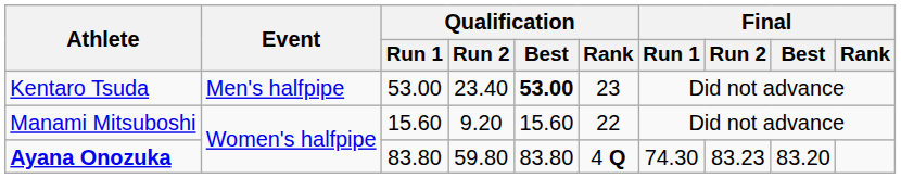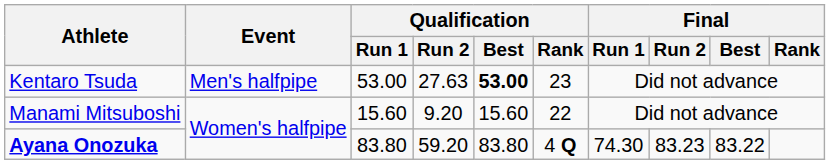 <table class="wikitable" style="font-size:90%">
 <tr>
 <th rowspan="2">Athlete</th>
 <th rowspan="2">Event</th>
 <th colspan="4">Qualification</th>
 <th colspan="4">Final</th>
 </tr>
 <tr style="font-size:95%">
 <th>Run 1</th>
 <th>Run 2</th>
 <th>Best</th>
 <th>Rank</th>
 <th>Run 1</th>
 <th>Run 2</th>
 <th>Best</th>
 <th>Rank</th>
 </tr>
 <tr align=center>
 <td align=left><a href='#'>Kentaro Tsuda</a></td>
 <td align=left><a href='#'>Men's halfpipe</a></td>
 <td>53.00</td>
-<td>23.40</td>
+<td>27.63</td>
 <td><strong>53.00</strong></td>
 <td>23</td>
 <td colspan=4>Did not advance</td>
 </tr>
 <tr align=center>
 <td align=left><a href='#'>Manami Mitsuboshi</a></td>
 <td rowspan=2 align=left><a href='#'>Women's halfpipe</a></td>
 <td>15.60</td>
 <td>9.20</td>
 <td>15.60</td>
 <td>22</td>
 <td colspan=4>Did not advance</td>
 </tr>
 <tr align=center>
 <td align=left><strong><a href='#'>Ayana Onozuka</a></strong></td>
 <td>83.80</td>
-<td>59.80</td>
+<td>59.20</td>
 <td>83.80</td>
 <td>4 <strong>Q</strong></td>
 <td>74.30</td>
 <td>83.23</td>
-<td>83.20</td>
+<td>83.22</td>
 <td></td>
 </tr>
 </table>
